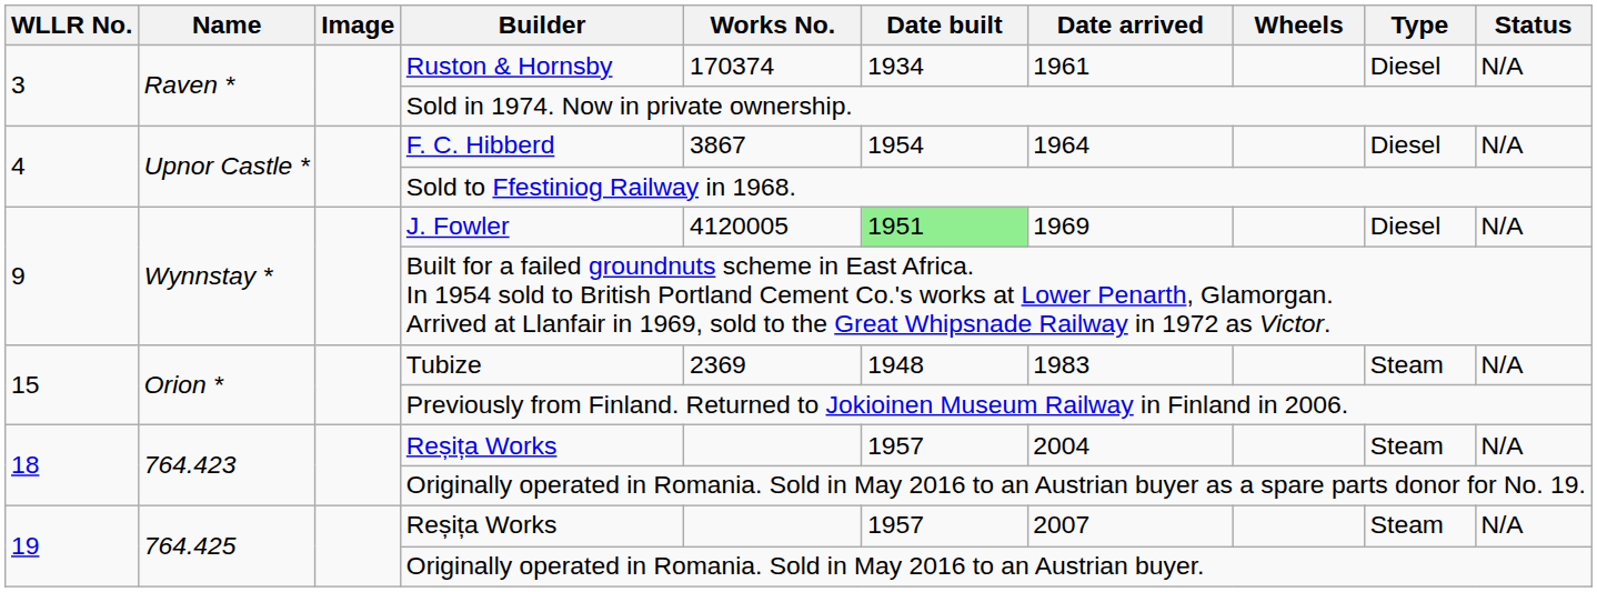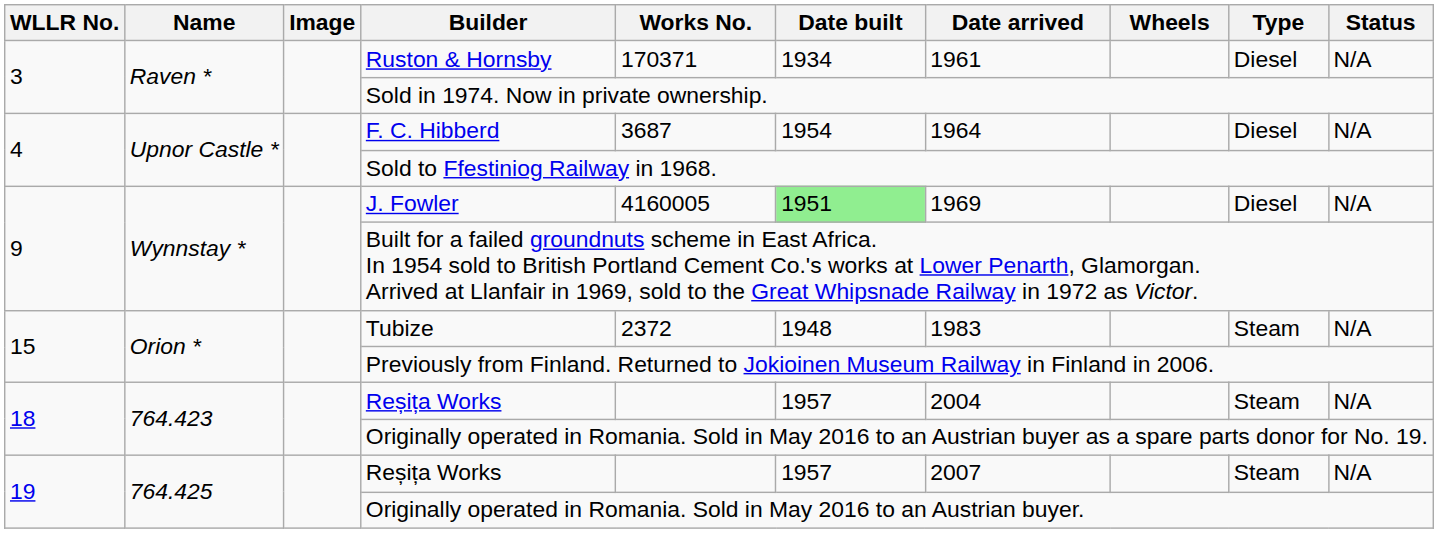 <table class="wikitable sortable">
 <tr>
 <th>WLLR No.</th>
 <th>Name</th>
 <th class=unsortable>Image</th>
 <th>Builder</th>
 <th>Works No.</th>
 <th>Date built</th>
 <th>Date arrived</th>
 <th>Wheels</th>
 <th>Type</th>
 <th>Status</th>
 </tr>
 <tr>
 <td rowspan=2>3</td>
 <td rowspan=2><em> Raven *</em></td>
 <td rowspan=2></td>
 <td><a href='#'>Ruston & Hornsby</a></td>
-<td>170374</td>
+<td>170371</td>
 <td>1934</td>
 <td>1961</td>
 <td></td>
 <td>Diesel</td>
 <td>N/A</td>
 </tr>
 <tr>
 <td colspan=7>Sold in 1974. Now in private ownership.</td>
 </tr>
 <tr>
 <td rowspan=2>4</td>
 <td rowspan=2><em> Upnor Castle *</em></td>
 <td rowspan=2></td>
 <td><a href='#'>F. C. Hibberd</a></td>
-<td>3867</td>
+<td>3687</td>
 <td>1954</td>
 <td>1964</td>
 <td></td>
 <td>Diesel</td>
 <td>N/A</td>
 </tr>
 <tr>
 <td colspan=7>Sold to <a href='#'>Ffestiniog Railway</a> in 1968.</td>
 </tr>
 <tr>
 <td rowspan=2>9</td>
 <td rowspan=2><em> Wynnstay *</em></td>
 <td rowspan=2></td>
 <td><a href='#'>J. Fowler</a></td>
-<td>4120005</td>
+<td>4160005</td>
 <td style="background: lightgreen;">1951</td>
 <td>1969</td>
 <td></td>
 <td>Diesel</td>
 <td>N/A</td>
 </tr>
 <tr>
 <td colspan=7>Built for a failed <a href='#'>groundnuts</a> scheme in East Africa.<br>In 1954 sold to British Portland Cement Co.'s works at <a href='#'>Lower Penarth</a>, Glamorgan.<br>Arrived at Llanfair in 1969, sold to the <a href='#'>Great Whipsnade Railway</a> in 1972 as <em>Victor</em>.</td>
 </tr>
 <tr>
 <td rowspan=2>15</td>
 <td rowspan=2><em> Orion *</em></td>
 <td rowspan=2></td>
 <td>Tubize</td>
-<td>2369</td>
+<td>2372</td>
 <td>1948</td>
 <td>1983</td>
 <td></td>
 <td>Steam</td>
 <td>N/A</td>
 </tr>
 <tr>
 <td colspan=7>Previously from Finland. Returned to <a href='#'>Jokioinen Museum Railway</a> in Finland in 2006.</td>
 </tr>
 <tr>
 <td rowspan=2><a href='#'>18</a></td>
 <td rowspan=2><em> 764.423</em></td>
 <td rowspan=2></td>
 <td><a href='#'>Reșița Works</a></td>
 <td></td>
 <td>1957</td>
 <td>2004</td>
 <td></td>
 <td>Steam</td>
 <td>N/A</td>
 </tr>
 <tr>
 <td colspan=7>Originally operated in Romania. Sold in May 2016 to an Austrian buyer as a spare parts donor for No. 19.</td>
 </tr>
 <tr>
 <td rowspan=2><a href='#'>19</a></td>
 <td rowspan=2><em> 764.425</em></td>
 <td rowspan=2></td>
 <td>Reșița Works</td>
 <td></td>
 <td>1957</td>
 <td>2007</td>
 <td></td>
 <td>Steam</td>
 <td>N/A</td>
 </tr>
 <tr>
 <td colspan=7>Originally operated in Romania. Sold in May 2016 to an Austrian buyer.</td>
 </tr>
 </table>
